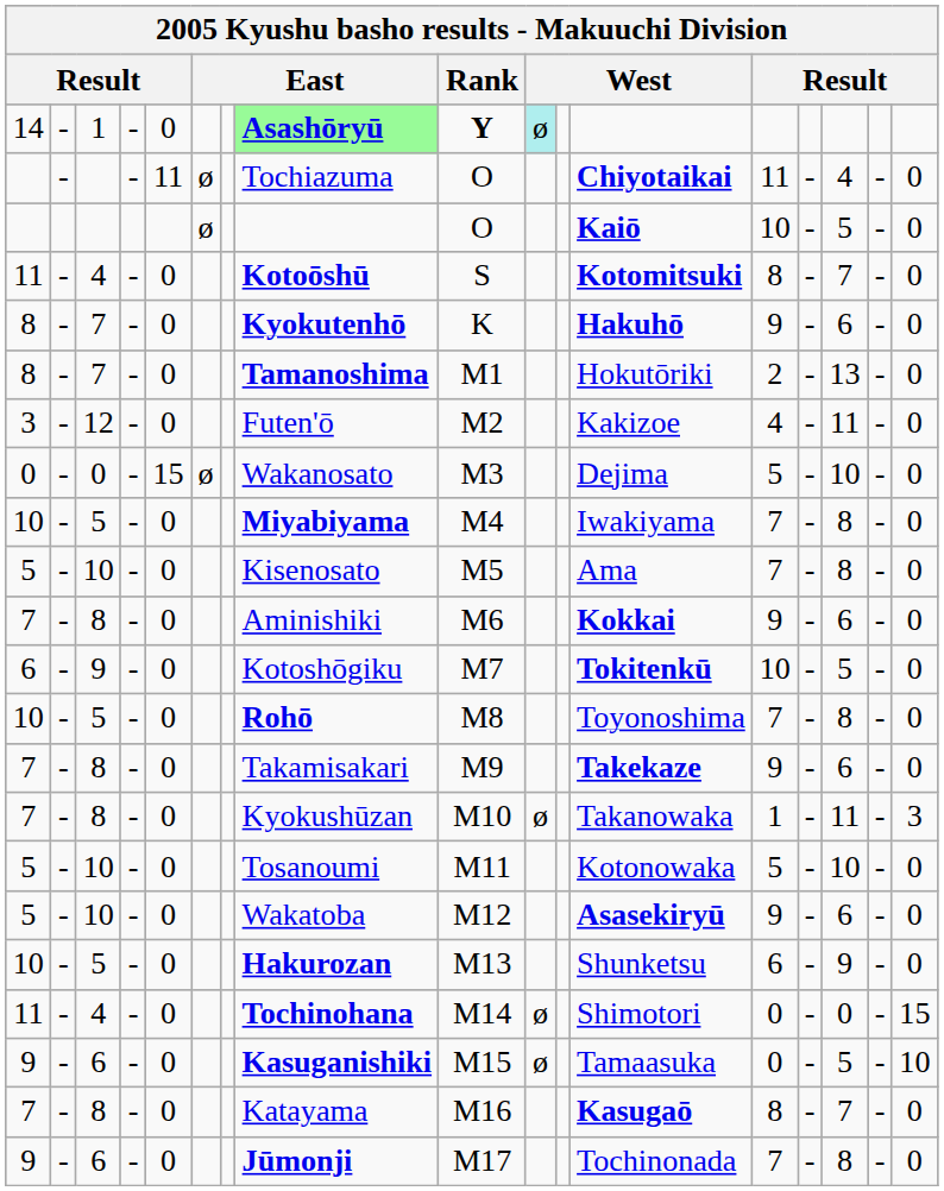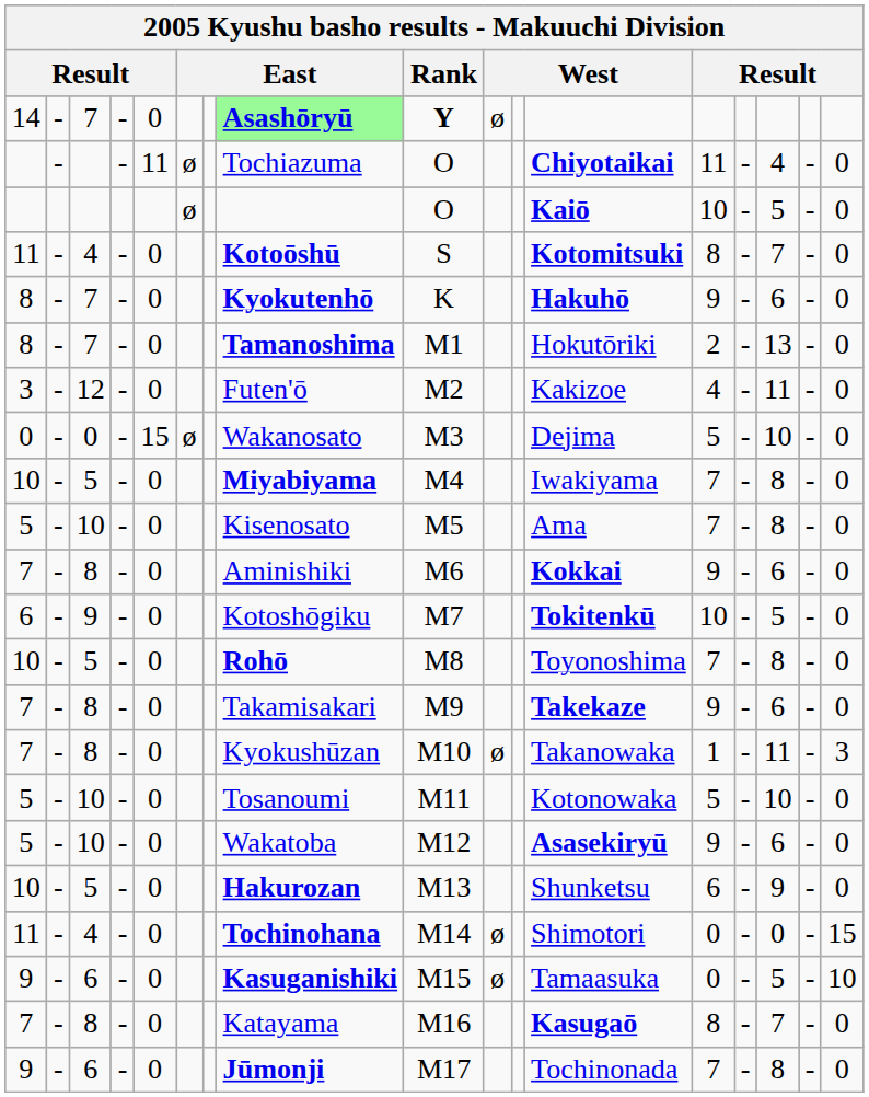 <table class="wikitable">
 <tr>
 <th colspan="17">2005 Kyushu basho results - Makuuchi Division</th>
 </tr>
 <tr>
 <th colspan="5">Result</th>
 <th colspan="3">East</th>
 <th>Rank</th>
 <th colspan="3">West</th>
 <th colspan="5">Result</th>
 </tr>
 <tr>
 <td align=center>14</td>
 <td align=center>-</td>
-<td align=center>1</td>
+<td align=center>7</td>
 <td align=center>-</td>
 <td align=center>0</td>
 <td align=center></td>
 <td align=center></td>
 <td style="background: PaleGreen;"><strong><a href='#'>Asashōryū</a></strong></td>
 <td align=center><strong>Y</strong></td>
-<td align=center style="background: paleturquoise;">ø</td>
+<td align=center>ø</td>
 <td align=center></td>
 <td></td>
 <td align=center></td>
 <td align=center></td>
 <td align=center></td>
 <td align=center></td>
 <td align=center></td>
 </tr>
 <tr>
 <td align=center></td>
 <td align=center>-</td>
 <td align=center></td>
 <td align=center>-</td>
 <td align=center>11</td>
 <td align=center>ø</td>
 <td align=center></td>
 <td><a href='#'>Tochiazuma</a></td>
 <td align=center>O</td>
 <td align=center></td>
 <td align=center></td>
 <td><strong><a href='#'>Chiyotaikai</a></strong></td>
 <td align=center>11</td>
 <td align=center>-</td>
 <td align=center>4</td>
 <td align=center>-</td>
 <td align=center>0</td>
 </tr>
 <tr>
 <td align=center></td>
 <td align=center></td>
 <td align=center></td>
 <td align=center></td>
 <td align=center></td>
 <td align=center>ø</td>
 <td align=center></td>
 <td></td>
 <td align=center>O</td>
 <td align=center></td>
 <td align=center></td>
 <td><strong><a href='#'>Kaiō</a></strong></td>
 <td align=center>10</td>
 <td align=center>-</td>
 <td align=center>5</td>
 <td align=center>-</td>
 <td align=center>0</td>
 </tr>
 <tr>
 <td align=center>11</td>
 <td align=center>-</td>
 <td align=center>4</td>
 <td align=center>-</td>
 <td align=center>0</td>
 <td align=center></td>
 <td align=center></td>
 <td><strong><a href='#'>Kotoōshū</a></strong></td>
 <td align=center>S</td>
 <td align=center></td>
 <td align=center></td>
 <td><a href='#'><strong>Kotomitsuki</strong></a></td>
 <td align=center>8</td>
 <td align=center>-</td>
 <td align=center>7</td>
 <td align=center>-</td>
 <td align=center>0</td>
 </tr>
 <tr>
 <td align=center>8</td>
 <td align=center>-</td>
 <td align=center>7</td>
 <td align=center>-</td>
 <td align=center>0</td>
 <td align=center></td>
 <td align=center></td>
 <td><a href='#'><strong>Kyokutenhō</strong></a></td>
 <td align=center>K</td>
 <td align=center></td>
 <td align=center></td>
 <td><strong><a href='#'>Hakuhō</a></strong></td>
 <td align=center>9</td>
 <td align=center>-</td>
 <td align=center>6</td>
 <td align=center>-</td>
 <td align=center>0</td>
 </tr>
 <tr>
 <td align=center>8</td>
 <td align=center>-</td>
 <td align=center>7</td>
 <td align=center>-</td>
 <td align=center>0</td>
 <td align=center></td>
 <td align=center></td>
 <td><a href='#'><strong>Tamanoshima</strong></a></td>
 <td align=center>M1</td>
 <td align=center></td>
 <td align=center></td>
 <td><a href='#'>Hokutōriki</a></td>
 <td align=center>2</td>
 <td align=center>-</td>
 <td align=center>13</td>
 <td align=center>-</td>
 <td align=center>0</td>
 </tr>
 <tr>
 <td align=center>3</td>
 <td align=center>-</td>
 <td align=center>12</td>
 <td align=center>-</td>
 <td align=center>0</td>
 <td align=center></td>
 <td align=center></td>
 <td><a href='#'>Futen'ō</a></td>
 <td align=center>M2</td>
 <td align=center></td>
 <td align=center></td>
 <td><a href='#'>Kakizoe</a></td>
 <td align=center>4</td>
 <td align=center>-</td>
 <td align=center>11</td>
 <td align=center>-</td>
 <td align=center>0</td>
 </tr>
 <tr>
 <td align=center>0</td>
 <td align=center>-</td>
 <td align=center>0</td>
 <td align=center>-</td>
 <td align=center>15</td>
 <td align=center>ø</td>
 <td align=center></td>
 <td><a href='#'>Wakanosato</a></td>
 <td align=center>M3</td>
 <td align=center></td>
 <td align=center></td>
 <td><a href='#'>Dejima</a></td>
 <td align=center>5</td>
 <td align=center>-</td>
 <td align=center>10</td>
 <td align=center>-</td>
 <td align=center>0</td>
 </tr>
 <tr>
 <td align=center>10</td>
 <td align=center>-</td>
 <td align=center>5</td>
 <td align=center>-</td>
 <td align=center>0</td>
 <td align=center></td>
 <td align=center></td>
 <td><a href='#'><strong>Miyabiyama</strong></a></td>
 <td align=center>M4</td>
 <td align=center></td>
 <td align=center></td>
 <td><a href='#'>Iwakiyama</a></td>
 <td align=center>7</td>
 <td align=center>-</td>
 <td align=center>8</td>
 <td align=center>-</td>
 <td align=center>0</td>
 </tr>
 <tr>
 <td align=center>5</td>
 <td align=center>-</td>
 <td align=center>10</td>
 <td align=center>-</td>
 <td align=center>0</td>
 <td align=center></td>
 <td align=center></td>
 <td><a href='#'>Kisenosato</a></td>
 <td align=center>M5</td>
 <td align=center></td>
 <td align=center></td>
 <td><a href='#'>Ama</a></td>
 <td align=center>7</td>
 <td align=center>-</td>
 <td align=center>8</td>
 <td align=center>-</td>
 <td align=center>0</td>
 </tr>
 <tr>
 <td align=center>7</td>
 <td align=center>-</td>
 <td align=center>8</td>
 <td align=center>-</td>
 <td align=center>0</td>
 <td align=center></td>
 <td align=center></td>
 <td><a href='#'>Aminishiki</a></td>
 <td align=center>M6</td>
 <td align=center></td>
 <td align=center></td>
 <td><a href='#'><strong>Kokkai</strong></a></td>
 <td align=center>9</td>
 <td align=center>-</td>
 <td align=center>6</td>
 <td align=center>-</td>
 <td align=center>0</td>
 </tr>
 <tr>
 <td align=center>6</td>
 <td align=center>-</td>
 <td align=center>9</td>
 <td align=center>-</td>
 <td align=center>0</td>
 <td align=center></td>
 <td align=center></td>
 <td><a href='#'>Kotoshōgiku</a></td>
 <td align=center>M7</td>
 <td align=center></td>
 <td align=center></td>
 <td><a href='#'><strong>Tokitenkū</strong></a></td>
 <td align=center>10</td>
 <td align=center>-</td>
 <td align=center>5</td>
 <td align=center>-</td>
 <td align=center>0</td>
 </tr>
 <tr>
 <td align=center>10</td>
 <td align=center>-</td>
 <td align=center>5</td>
 <td align=center>-</td>
 <td align=center>0</td>
 <td align=center></td>
 <td align=center></td>
 <td><a href='#'><strong>Rohō</strong></a></td>
 <td align=center>M8</td>
 <td align=center></td>
 <td align=center></td>
 <td><a href='#'>Toyonoshima</a></td>
 <td align=center>7</td>
 <td align=center>-</td>
 <td align=center>8</td>
 <td align=center>-</td>
 <td align=center>0</td>
 </tr>
 <tr>
 <td align=center>7</td>
 <td align=center>-</td>
 <td align=center>8</td>
 <td align=center>-</td>
 <td align=center>0</td>
 <td align=center></td>
 <td align=center></td>
 <td><a href='#'>Takamisakari</a></td>
 <td align=center>M9</td>
 <td align=center></td>
 <td align=center></td>
 <td><a href='#'><strong>Takekaze</strong></a></td>
 <td align=center>9</td>
 <td align=center>-</td>
 <td align=center>6</td>
 <td align=center>-</td>
 <td align=center>0</td>
 </tr>
 <tr>
 <td align=center>7</td>
 <td align=center>-</td>
 <td align=center>8</td>
 <td align=center>-</td>
 <td align=center>0</td>
 <td align=center></td>
 <td align=center></td>
 <td><a href='#'>Kyokushūzan</a></td>
 <td align=center>M10</td>
 <td align=center>ø</td>
 <td align=center></td>
 <td><a href='#'>Takanowaka</a></td>
 <td align=center>1</td>
 <td align=center>-</td>
 <td align=center>11</td>
 <td align=center>-</td>
 <td align=center>3</td>
 </tr>
 <tr>
 <td align=center>5</td>
 <td align=center>-</td>
 <td align=center>10</td>
 <td align=center>-</td>
 <td align=center>0</td>
 <td align=center></td>
 <td align=center></td>
 <td><a href='#'>Tosanoumi</a></td>
 <td align=center>M11</td>
 <td align=center></td>
 <td align=center></td>
 <td><a href='#'>Kotonowaka</a></td>
 <td align=center>5</td>
 <td align=center>-</td>
 <td align=center>10</td>
 <td align=center>-</td>
 <td align=center>0</td>
 </tr>
 <tr>
 <td align=center>5</td>
 <td align=center>-</td>
 <td align=center>10</td>
 <td align=center>-</td>
 <td align=center>0</td>
 <td align=center></td>
 <td align=center></td>
 <td><a href='#'>Wakatoba</a></td>
 <td align=center>M12</td>
 <td align=center></td>
 <td align=center></td>
 <td><a href='#'><strong>Asasekiryū</strong></a></td>
 <td align=center>9</td>
 <td align=center>-</td>
 <td align=center>6</td>
 <td align=center>-</td>
 <td align=center>0</td>
 </tr>
 <tr>
 <td align=center>10</td>
 <td align=center>-</td>
 <td align=center>5</td>
 <td align=center>-</td>
 <td align=center>0</td>
 <td align=center></td>
 <td align=center></td>
 <td><a href='#'><strong>Hakurozan</strong></a></td>
 <td align=center>M13</td>
 <td align=center></td>
 <td align=center></td>
 <td><a href='#'>Shunketsu</a></td>
 <td align=center>6</td>
 <td align=center>-</td>
 <td align=center>9</td>
 <td align=center>-</td>
 <td align=center>0</td>
 </tr>
 <tr>
 <td align=center>11</td>
 <td align=center>-</td>
 <td align=center>4</td>
 <td align=center>-</td>
 <td align=center>0</td>
 <td align=center></td>
 <td align=center></td>
 <td><a href='#'><strong>Tochinohana</strong></a></td>
 <td align=center>M14</td>
 <td align=center>ø</td>
 <td align=center></td>
 <td><a href='#'>Shimotori</a></td>
 <td align=center>0</td>
 <td align=center>-</td>
 <td align=center>0</td>
 <td align=center>-</td>
 <td align=center>15</td>
 </tr>
 <tr>
 <td align=center>9</td>
 <td align=center>-</td>
 <td align=center>6</td>
 <td align=center>-</td>
 <td align=center>0</td>
 <td align=center></td>
 <td align=center></td>
 <td><a href='#'><strong>Kasuganishiki</strong></a></td>
 <td align=center>M15</td>
 <td align=center>ø</td>
 <td align=center></td>
 <td><a href='#'>Tamaasuka</a></td>
 <td align=center>0</td>
 <td align=center>-</td>
 <td align=center>5</td>
 <td align=center>-</td>
 <td align=center>10</td>
 </tr>
 <tr>
 <td align=center>7</td>
 <td align=center>-</td>
 <td align=center>8</td>
 <td align=center>-</td>
 <td align=center>0</td>
 <td align=center></td>
 <td align=center></td>
 <td><a href='#'>Katayama</a></td>
 <td align=center>M16</td>
 <td align=center></td>
 <td align=center></td>
 <td><a href='#'><strong>Kasugaō</strong></a></td>
 <td align=center>8</td>
 <td align=center>-</td>
 <td align=center>7</td>
 <td align=center>-</td>
 <td align=center>0</td>
 </tr>
 <tr>
 <td align=center>9</td>
 <td align=center>-</td>
 <td align=center>6</td>
 <td align=center>-</td>
 <td align=center>0</td>
 <td align=center></td>
 <td align=center></td>
 <td><a href='#'><strong>Jūmonji</strong></a></td>
 <td align=center>M17</td>
 <td align=center></td>
 <td align=center></td>
 <td><a href='#'>Tochinonada</a></td>
 <td align=center>7</td>
 <td align=center>-</td>
 <td align=center>8</td>
 <td align=center>-</td>
 <td align=center>0</td>
 </tr>
 </table>
